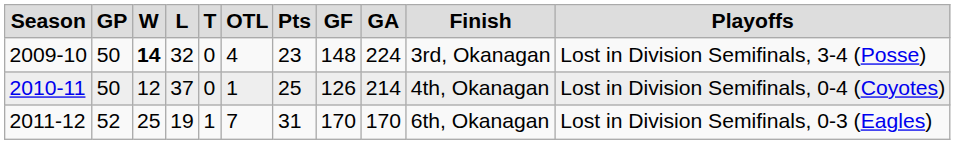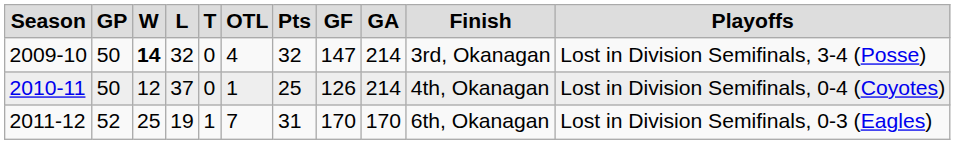 <table class="wikitable">
 <tr style="font-weight:bold;text-align:center; background:#ddd;"|>
 <td>Season</td>
 <td>GP</td>
 <td>W</td>
 <td>L</td>
 <td>T</td>
 <td>OTL</td>
 <td>Pts</td>
 <td>GF</td>
 <td>GA</td>
 <td>Finish</td>
 <td>Playoffs</td>
 </tr>
 <tr>
 <td>2009-10</td>
 <td>50</td>
 <td><strong>14</strong></td>
 <td>32</td>
 <td>0</td>
 <td>4</td>
-<td>23</td>
-<td>148</td>
-<td>224</td>
+<td>32</td>
+<td>147</td>
+<td>214</td>
 <td>3rd, Okanagan</td>
 <td>Lost in Division Semifinals, 3-4 (<a href='#'>Posse</a>)</td>
 </tr>
 <tr style="background:#eee;">
 <td><a href='#'>2010-11</a></td>
 <td>50</td>
 <td>12</td>
 <td>37</td>
 <td>0</td>
 <td>1</td>
 <td>25</td>
 <td>126</td>
 <td>214</td>
 <td>4th, Okanagan</td>
 <td>Lost in Division Semifinals, 0-4 (<a href='#'>Coyotes</a>)</td>
 </tr>
 <tr>
 <td>2011-12</td>
 <td>52</td>
 <td>25</td>
 <td>19</td>
 <td>1</td>
 <td>7</td>
 <td>31</td>
 <td>170</td>
 <td>170</td>
 <td>6th, Okanagan</td>
 <td>Lost in Division Semifinals, 0-3 (<a href='#'>Eagles</a>)</td>
 </tr>
 </table>
